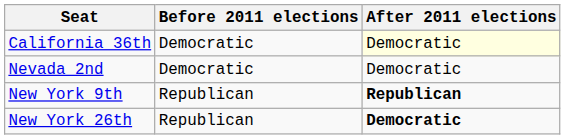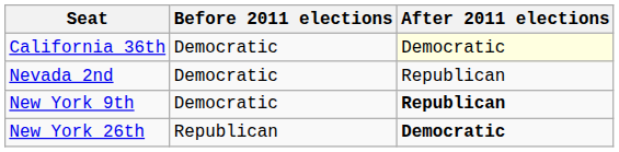 <table class="wikitable sortable">
 <tr>
 <th>Seat</th>
 <th>Before 2011 elections</th>
 <th>After 2011 elections</th>
 </tr>
 <tr>
 <td><a href='#'>California 36th</a></td>
 <td>Democratic</td>
 <td style="background: lightyellow;">Democratic</td>
 </tr>
 <tr>
 <td><a href='#'>Nevada 2nd</a></td>
 <td>Democratic</td>
-<td>Democratic</td>
+<td>Republican</td>
 </tr>
 <tr>
 <td><a href='#'>New York 9th</a></td>
-<td>Republican</td>
+<td>Democratic</td>
 <td><strong>Republican</strong></td>
 </tr>
 <tr>
 <td><a href='#'>New York 26th</a></td>
 <td>Republican</td>
 <td><strong>Democratic</strong></td>
 </tr>
 </table>
